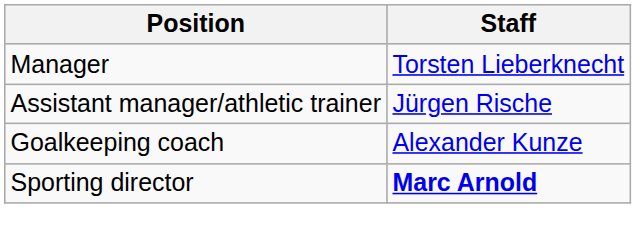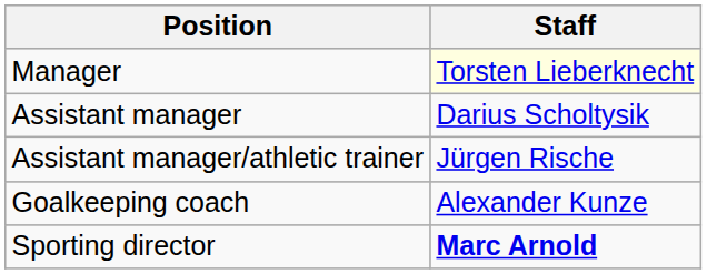 <table class="wikitable">
 <tr>
 <th>Position</th>
 <th>Staff</th>
 </tr>
 <tr>
 <td>Manager</td>
-<td><a href='#'>Torsten Lieberknecht</a></td>
+<td style="background: lightyellow;"><a href='#'>Torsten Lieberknecht</a></td>
+</tr>
+<tr>
+<td>Assistant manager</td>
+<td><a href='#'>Darius Scholtysik</a></td>
 </tr>
 <tr>
 <td>Assistant manager/athletic trainer</td>
 <td><a href='#'>Jürgen Rische</a></td>
 </tr>
 <tr>
 <td>Goalkeeping coach</td>
 <td><a href='#'>Alexander Kunze</a></td>
 </tr>
 <tr>
 <td>Sporting director</td>
 <td><strong><a href='#'>Marc Arnold</a></strong></td>
 </tr>
 </table>
